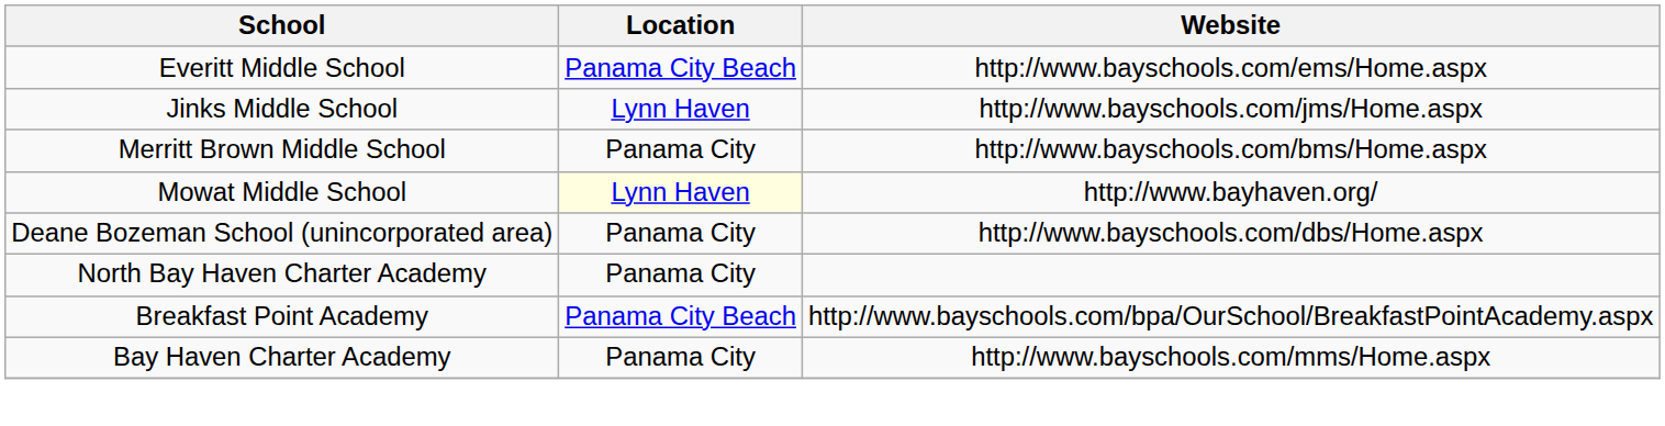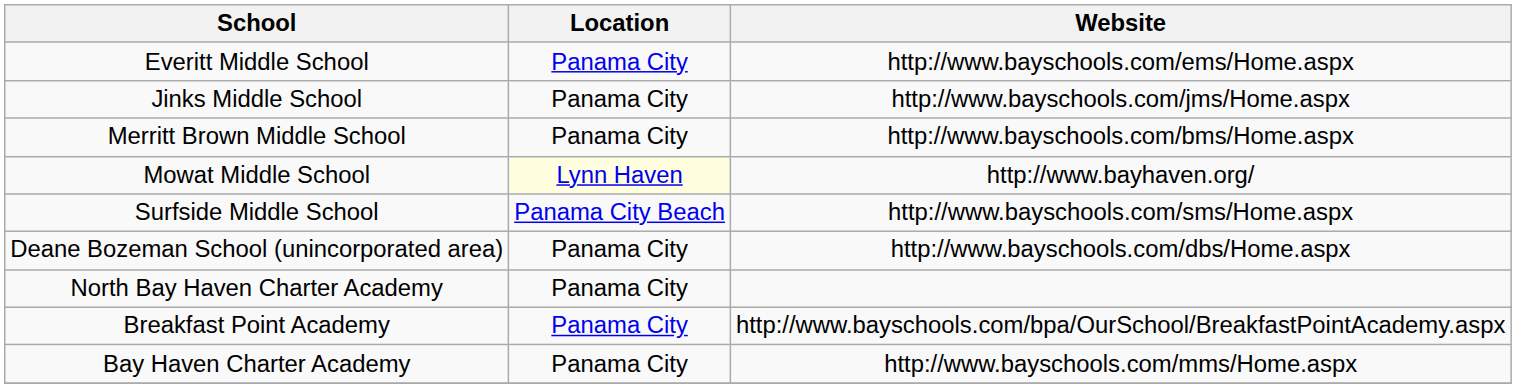 <table class="wikitable" style="text-align:center">
 <tr>
 <th>School</th>
 <th>Location</th>
 <th>Website</th>
 </tr>
 <tr>
 <td>Everitt Middle School</td>
-<td><a href='#'>Panama City Beach</a></td>
+<td><a href='#'>Panama City</a></td>
 <td>http://www.bayschools.com/ems/Home.aspx</td>
 </tr>
 <tr>
 <td>Jinks Middle School</td>
-<td><a href='#'>Lynn Haven</a></td>
+<td>Panama City</td>
 <td>http://www.bayschools.com/jms/Home.aspx</td>
 </tr>
 <tr>
 <td>Merritt Brown Middle School</td>
 <td>Panama City</td>
 <td>http://www.bayschools.com/bms/Home.aspx</td>
 </tr>
 <tr>
 <td>Mowat Middle School</td>
 <td style="background: lightyellow;"><a href='#'>Lynn Haven</a></td>
 <td>http://www.bayhaven.org/</td>
 </tr>
 <tr>
+<td>Surfside Middle School</td>
+<td><a href='#'>Panama City Beach</a></td>
+<td>http://www.bayschools.com/sms/Home.aspx</td>
+</tr>
+<tr>
 <td>Deane Bozeman School (unincorporated area)</td>
 <td>Panama City</td>
 <td>http://www.bayschools.com/dbs/Home.aspx</td>
 </tr>
 <tr>
 <td>North Bay Haven Charter Academy</td>
 <td>Panama City</td>
 <td></td>
 </tr>
 <tr>
 <td>Breakfast Point Academy</td>
-<td><a href='#'>Panama City Beach</a></td>
+<td><a href='#'>Panama City</a></td>
 <td>http://www.bayschools.com/bpa/OurSchool/BreakfastPointAcademy.aspx</td>
 </tr>
 <tr>
 <td>Bay Haven Charter Academy</td>
 <td>Panama City</td>
 <td>http://www.bayschools.com/mms/Home.aspx</td>
 </tr>
 <tr>
 </tr>
 </table>
